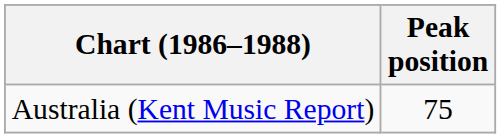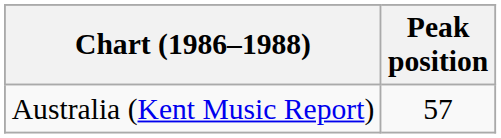 <table class="wikitable sortable">
 <tr>
 <th>Chart (1986–1988)</th>
 <th>Peak<br>position</th>
 </tr>
 <tr>
 <td>Australia (<a href='#'>Kent Music Report</a>)</td>
-<td style="text-align:center;">75</td>
+<td style="text-align:center;">57</td>
 </tr>
 </table>
